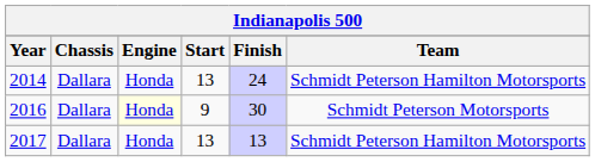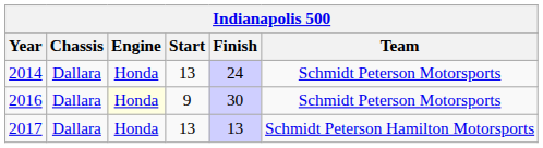 <table class="wikitable" style="text-align:center; font-size:90%">
 <tr>
 <th colspan=45><a href='#'>Indianapolis 500</a></th>
 </tr>
 <tr>
 </tr>
 <tr>
 <th>Year</th>
 <th>Chassis</th>
 <th>Engine</th>
 <th>Start</th>
 <th>Finish</th>
 <th>Team</th>
 </tr>
 <tr>
 <td><a href='#'>2014</a></td>
 <td><a href='#'>Dallara</a></td>
 <td><a href='#'>Honda</a></td>
 <td align=center>13</td>
 <td align=center style="background:#CFCFFF;">24</td>
-<td nowrap><a href='#'>Schmidt Peterson Hamilton Motorsports</a></td>
+<td nowrap><a href='#'>Schmidt Peterson Motorsports</a></td>
 </tr>
 <tr>
 <td><a href='#'>2016</a></td>
 <td><a href='#'>Dallara</a></td>
 <td style="background: lightyellow;"><a href='#'>Honda</a></td>
 <td align=center>9</td>
 <td align=center style="background:#CFCFFF;">30</td>
 <td nowrap><a href='#'>Schmidt Peterson Motorsports</a></td>
 </tr>
 <tr>
 <td><a href='#'>2017</a></td>
 <td><a href='#'>Dallara</a></td>
 <td><a href='#'>Honda</a></td>
 <td align=center>13</td>
 <td align=center style="background:#CFCFFF;">13</td>
 <td nowrap><a href='#'>Schmidt Peterson Hamilton Motorsports</a></td>
 </tr>
 </table>
